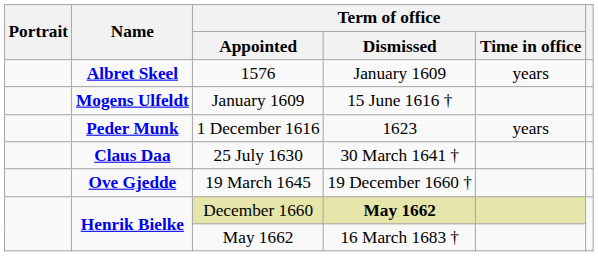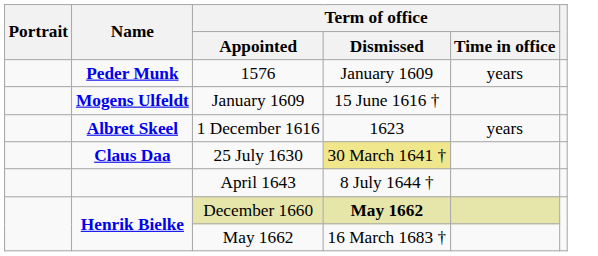 <table class="wikitable" style="text-align:center">
 <tr>
 <th rowspan=2>Portrait</th>
 <th rowspan=2>Name<br></th>
 <th colspan=3>Term of office</th>
 <th rowspan=2></th>
 </tr>
 <tr>
 <th>Appointed</th>
 <th>Dismissed</th>
 <th>Time in office</th>
 </tr>
 <tr>
 <td></td>
-<td><strong><a href='#'>Albret Skeel</a></strong><br></td>
+<td><strong><a href='#'>Peder Munk</a></strong><br></td>
 <td>1576</td>
 <td>January 1609</td>
 <td> years</td>
 <td></td>
 </tr>
 <tr>
 <td></td>
 <td><strong><a href='#'>Mogens Ulfeldt</a></strong><br></td>
 <td>January 1609</td>
 <td>15 June 1616 †</td>
 <td></td>
 <td></td>
 </tr>
 <tr>
 <td></td>
-<td><strong><a href='#'>Peder Munk</a></strong><br></td>
+<td><strong><a href='#'>Albret Skeel</a></strong><br></td>
 <td>1 December 1616</td>
 <td>1623</td>
 <td> years</td>
 <td></td>
 </tr>
 <tr>
 <td></td>
 <td><strong><a href='#'>Claus Daa</a></strong><br></td>
 <td>25 July 1630</td>
-<td>30 March 1641 †</td>
+<td style="background: khaki;">30 March 1641 †</td>
 <td></td>
 <td></td>
 </tr>
 <tr>
 <td></td>
-<td><strong><a href='#'>Ove Gjedde</a></strong><br></td>
-<td>19 March 1645</td>
-<td>19 December 1660 †</td>
+<td><strong></strong><br></td>
+<td>April 1643</td>
+<td>8 July 1644 †</td>
 <td></td>
 <td></td>
 </tr>
 <tr>
 <td rowspan=2></td>
 <td rowspan=2><strong><a href='#'>Henrik Bielke</a></strong><br></td>
 <td style="background:#e6e6aa;">December 1660</td>
 <td style="background:#e6e6aa;"><strong>May 1662</strong></td>
 <td style="background:#e6e6aa;"></td>
 <td rowspan=2></td>
 </tr>
 <tr>
 <td>May 1662</td>
 <td>16 March 1683 †</td>
 <td></td>
 </tr>
 </table>
